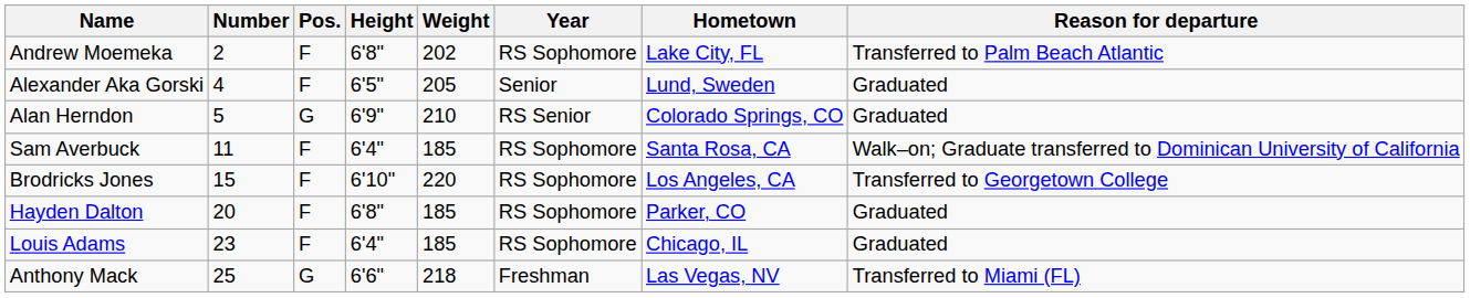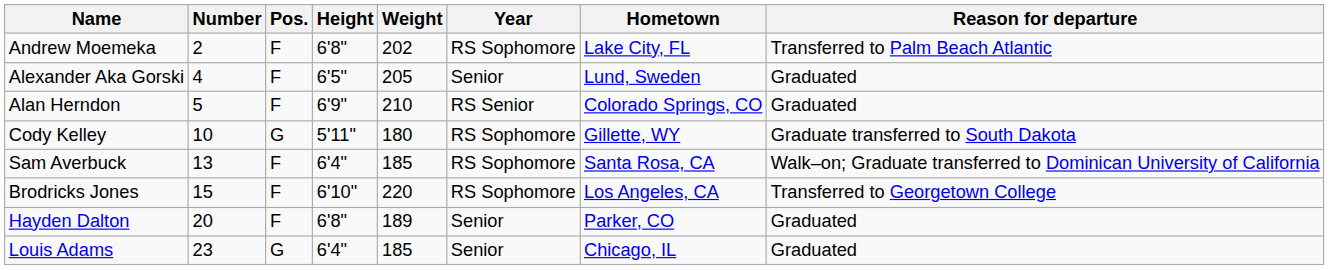 <table class="wikitable sortable" border="1">
 <tr>
 <th>Name</th>
 <th>Number</th>
 <th>Pos.</th>
 <th>Height</th>
 <th>Weight</th>
 <th>Year</th>
 <th>Hometown</th>
 <th class="unsortable">Reason for departure</th>
 </tr>
 <tr>
 <td>Andrew Moemeka</td>
 <td>2</td>
 <td>F</td>
 <td>6'8"</td>
 <td>202</td>
 <td>RS Sophomore</td>
 <td><a href='#'>Lake City, FL</a></td>
 <td>Transferred to <a href='#'>Palm Beach Atlantic</a></td>
 </tr>
 <tr>
 <td>Alexander Aka Gorski</td>
 <td>4</td>
 <td>F</td>
 <td>6'5"</td>
 <td>205</td>
 <td>Senior</td>
 <td><a href='#'>Lund, Sweden</a></td>
 <td>Graduated</td>
 </tr>
 <tr>
 <td>Alan Herndon</td>
 <td>5</td>
-<td>G</td>
+<td>F</td>
 <td>6'9"</td>
 <td>210</td>
 <td>RS Senior</td>
 <td><a href='#'>Colorado Springs, CO</a></td>
 <td>Graduated</td>
 </tr>
 <tr>
+<td>Cody Kelley</td>
+<td>10</td>
+<td>G</td>
+<td>5'11"</td>
+<td>180</td>
+<td>RS Sophomore</td>
+<td><a href='#'>Gillette, WY</a></td>
+<td>Graduate transferred to <a href='#'>South Dakota</a></td>
+</tr>
+<tr>
 <td>Sam Averbuck</td>
-<td>11</td>
+<td>13</td>
 <td>F</td>
 <td>6'4"</td>
 <td>185</td>
 <td>RS Sophomore</td>
 <td><a href='#'>Santa Rosa, CA</a></td>
 <td>Walk–on; Graduate transferred to <a href='#'>Dominican University of California</a></td>
 </tr>
 <tr>
 <td>Brodricks Jones</td>
 <td>15</td>
 <td>F</td>
 <td>6'10"</td>
 <td>220</td>
 <td>RS Sophomore</td>
 <td><a href='#'>Los Angeles, CA</a></td>
 <td>Transferred to <a href='#'>Georgetown College</a></td>
 </tr>
 <tr>
 <td><a href='#'>Hayden Dalton</a></td>
 <td>20</td>
 <td>F</td>
 <td>6'8"</td>
-<td>185</td>
-<td>RS Sophomore</td>
+<td>189</td>
+<td>Senior</td>
 <td><a href='#'>Parker, CO</a></td>
 <td>Graduated</td>
 </tr>
 <tr>
 <td><a href='#'>Louis Adams</a></td>
 <td>23</td>
-<td>F</td>
+<td>G</td>
 <td>6'4"</td>
 <td>185</td>
-<td>RS Sophomore</td>
+<td>Senior</td>
 <td><a href='#'>Chicago, IL</a></td>
 <td>Graduated</td>
 </tr>
-<tr>
-<td>Anthony Mack</td>
-<td>25</td>
-<td>G</td>
-<td>6'6"</td>
-<td>218</td>
-<td>Freshman</td>
-<td><a href='#'>Las Vegas, NV</a></td>
-<td>Transferred to <a href='#'>Miami (FL)</a></td>
-</tr>
 </table>
